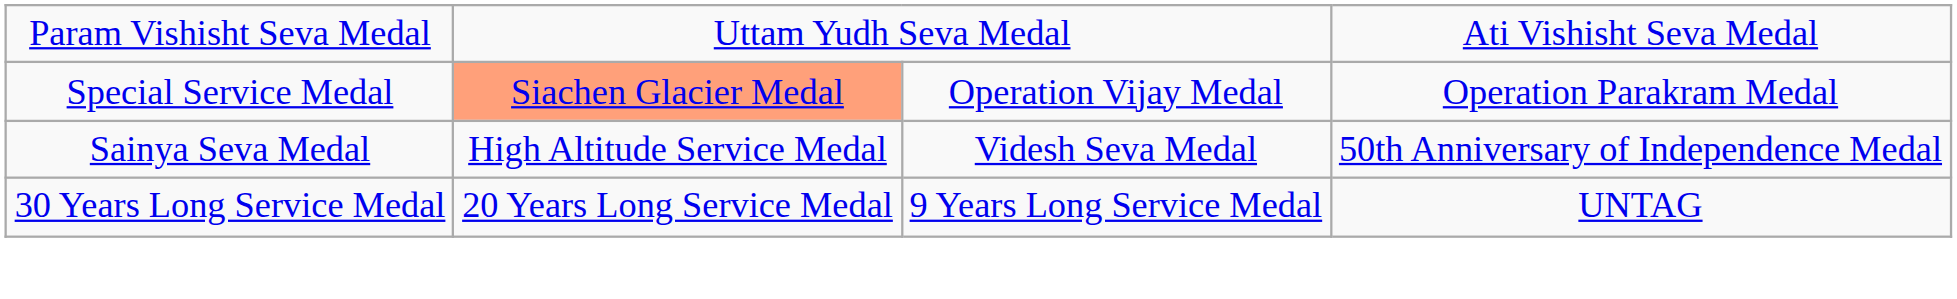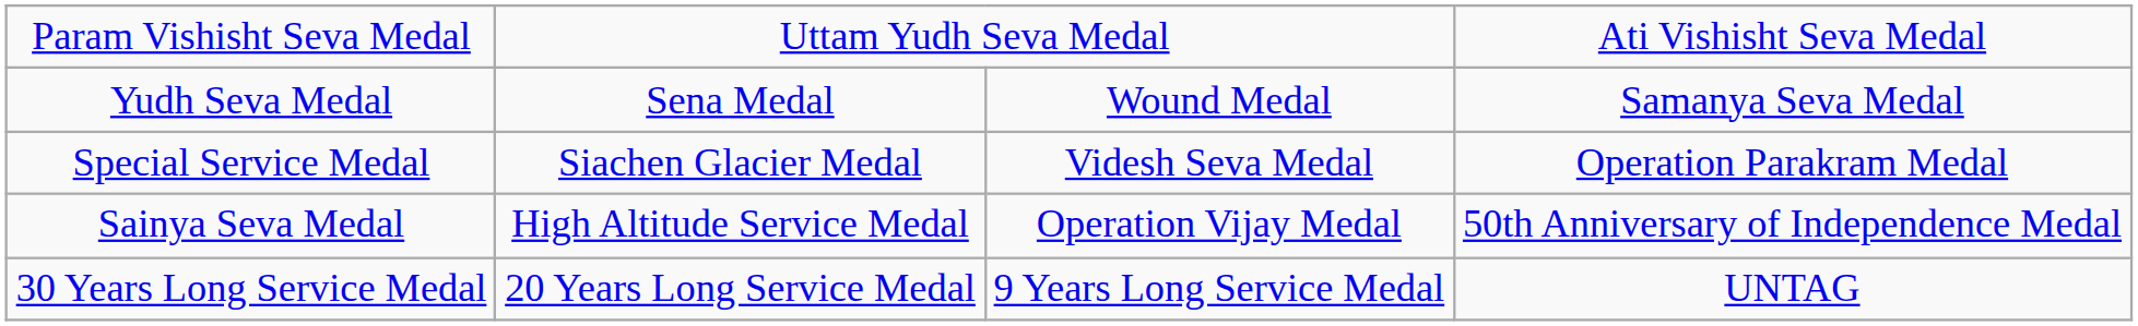 <table class="wikitable" style="margin:1em auto; text-align:center;">
 <tr>
 <td colspan="1"><a href='#'>Param Vishisht Seva Medal</a></td>
 <td colspan="2"><a href='#'>Uttam Yudh Seva Medal</a></td>
 <td colspan="1"><a href='#'>Ati Vishisht Seva Medal</a></td>
 </tr>
 <tr>
+<td><a href='#'>Yudh Seva Medal</a></td>
+<td><a href='#'>Sena Medal</a></td>
+<td><a href='#'>Wound Medal</a></td>
+<td><a href='#'>Samanya Seva Medal</a></td>
+</tr>
+<tr>
 <td><a href='#'>Special Service Medal</a></td>
-<td style="background: lightsalmon;"><a href='#'>Siachen Glacier Medal</a></td>
-<td><a href='#'>Operation Vijay Medal</a></td>
+<td><a href='#'>Siachen Glacier Medal</a></td>
+<td><a href='#'>Videsh Seva Medal</a></td>
 <td><a href='#'>Operation Parakram Medal</a></td>
 </tr>
 <tr>
 <td><a href='#'>Sainya Seva Medal</a></td>
 <td><a href='#'>High Altitude Service Medal</a></td>
-<td><a href='#'>Videsh Seva Medal</a></td>
+<td><a href='#'>Operation Vijay Medal</a></td>
 <td><a href='#'>50th Anniversary of Independence Medal</a></td>
 </tr>
 <tr>
 <td><a href='#'>30 Years Long Service Medal</a></td>
 <td><a href='#'>20 Years Long Service Medal</a></td>
 <td><a href='#'>9 Years Long Service Medal</a></td>
 <td><a href='#'>UNTAG</a></td>
 </tr>
 </table>
